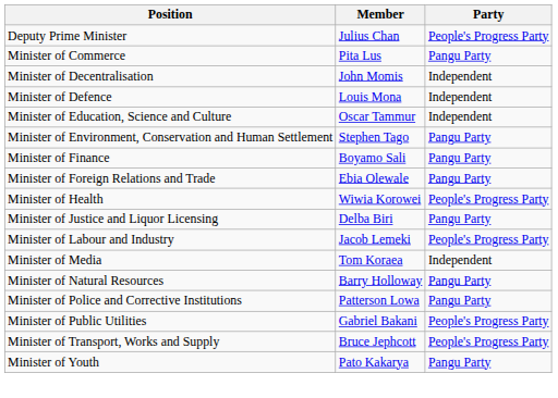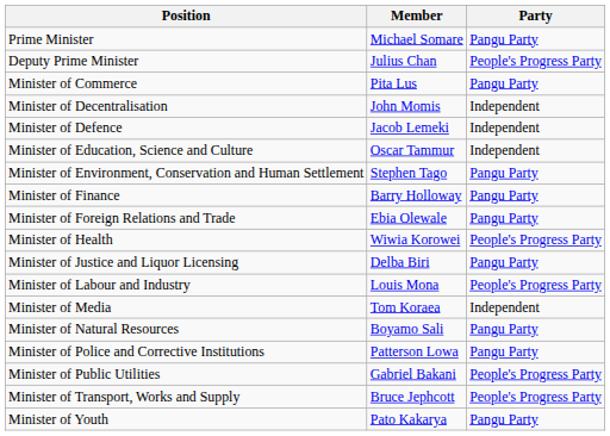 <table class=wikitable>
 <tr>
 <th>Position</th>
 <th>Member</th>
 <th>Party</th>
+</tr>
+<tr>
+<td>Prime Minister</td>
+<td><a href='#'>Michael Somare</a></td>
+<td><a href='#'>Pangu Party</a></td>
 </tr>
 <tr>
 <td>Deputy Prime Minister</td>
 <td><a href='#'>Julius Chan</a></td>
 <td><a href='#'>People's Progress Party</a></td>
 </tr>
 <tr>
 <td>Minister of Commerce</td>
 <td><a href='#'>Pita Lus</a></td>
 <td><a href='#'>Pangu Party</a></td>
 </tr>
 <tr>
 <td>Minister of Decentralisation</td>
 <td><a href='#'>John Momis</a></td>
 <td>Independent</td>
 </tr>
 <tr>
 <td>Minister of Defence</td>
-<td><a href='#'>Louis Mona</a></td>
+<td><a href='#'>Jacob Lemeki</a></td>
 <td>Independent</td>
 </tr>
 <tr>
 <td>Minister of Education, Science and Culture</td>
 <td><a href='#'>Oscar Tammur</a></td>
 <td>Independent</td>
 </tr>
 <tr>
 <td>Minister of Environment, Conservation and Human Settlement</td>
 <td><a href='#'>Stephen Tago</a></td>
 <td><a href='#'>Pangu Party</a></td>
 </tr>
 <tr>
 <td>Minister of Finance</td>
-<td><a href='#'>Boyamo Sali</a></td>
+<td><a href='#'>Barry Holloway</a></td>
 <td><a href='#'>Pangu Party</a></td>
 </tr>
 <tr>
 <td>Minister of Foreign Relations and Trade</td>
 <td><a href='#'>Ebia Olewale</a></td>
 <td><a href='#'>Pangu Party</a></td>
 </tr>
 <tr>
 <td>Minister of Health</td>
 <td><a href='#'>Wiwia Korowei</a></td>
 <td><a href='#'>People's Progress Party</a></td>
 </tr>
 <tr>
 <td>Minister of Justice and Liquor Licensing</td>
 <td><a href='#'>Delba Biri</a></td>
 <td><a href='#'>Pangu Party</a></td>
 </tr>
 <tr>
 <td>Minister of Labour and Industry</td>
-<td><a href='#'>Jacob Lemeki</a></td>
+<td><a href='#'>Louis Mona</a></td>
 <td><a href='#'>People's Progress Party</a></td>
 </tr>
 <tr>
 <td>Minister of Media</td>
 <td><a href='#'>Tom Koraea</a></td>
 <td>Independent</td>
 </tr>
 <tr>
 <td>Minister of Natural Resources</td>
-<td><a href='#'>Barry Holloway</a></td>
+<td><a href='#'>Boyamo Sali</a></td>
 <td><a href='#'>Pangu Party</a></td>
 </tr>
 <tr>
 <td>Minister of Police and Corrective Institutions</td>
 <td><a href='#'>Patterson Lowa</a></td>
 <td><a href='#'>Pangu Party</a></td>
 </tr>
 <tr>
 <td>Minister of Public Utilities</td>
 <td><a href='#'>Gabriel Bakani</a></td>
 <td><a href='#'>People's Progress Party</a></td>
 </tr>
 <tr>
 <td>Minister of Transport, Works and Supply</td>
 <td><a href='#'>Bruce Jephcott</a></td>
 <td><a href='#'>People's Progress Party</a></td>
 </tr>
 <tr>
 <td>Minister of Youth</td>
 <td><a href='#'>Pato Kakarya</a></td>
 <td><a href='#'>Pangu Party</a></td>
 </tr>
 </table>
